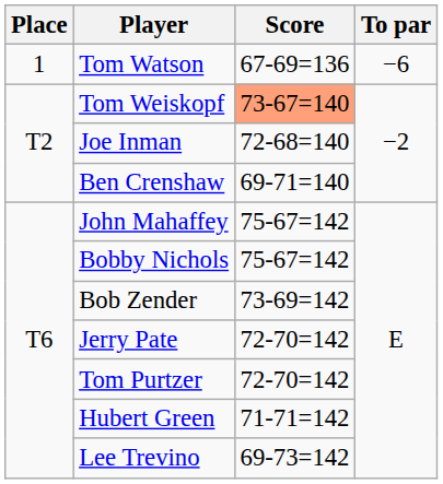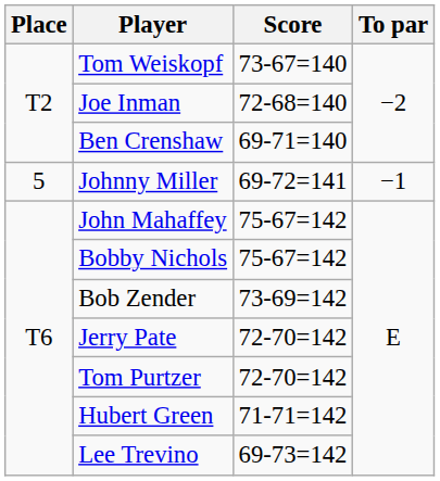 <table class=wikitable>
 <tr>
 <th>Place</th>
 <th>Player</th>
 <th>Score</th>
 <th>To par</th>
 </tr>
 <tr>
-<td align=center>1</td>
-<td> <a href='#'>Tom Watson</a></td>
-<td>67-69=136</td>
-<td align=center>−6</td>
-</tr>
-<tr>
 <td rowspan=3 align=center>T2</td>
 <td> <a href='#'>Tom Weiskopf</a></td>
-<td style="background: lightsalmon;">73-67=140</td>
+<td>73-67=140</td>
 <td rowspan=3 align=center>−2</td>
 </tr>
 <tr>
 <td> <a href='#'>Joe Inman</a></td>
 <td>72-68=140</td>
 </tr>
 <tr>
 <td> <a href='#'>Ben Crenshaw</a></td>
 <td>69-71=140</td>
+</tr>
+<tr>
+<td align=center>5</td>
+<td> <a href='#'>Johnny Miller</a></td>
+<td>69-72=141</td>
+<td align=center>−1</td>
 </tr>
 <tr>
 <td rowspan=7 align=center>T6</td>
 <td> <a href='#'>John Mahaffey</a></td>
 <td>75-67=142</td>
 <td rowspan=7 align=center>E</td>
 </tr>
 <tr>
 <td> <a href='#'>Bobby Nichols</a></td>
 <td>75-67=142</td>
 </tr>
 <tr>
 <td> Bob Zender</td>
 <td>73-69=142</td>
 </tr>
 <tr>
 <td> <a href='#'>Jerry Pate</a></td>
 <td>72-70=142</td>
 </tr>
 <tr>
 <td> <a href='#'>Tom Purtzer</a></td>
 <td>72-70=142</td>
 </tr>
 <tr>
 <td> <a href='#'>Hubert Green</a></td>
 <td>71-71=142</td>
 </tr>
 <tr>
 <td> <a href='#'>Lee Trevino</a></td>
 <td>69-73=142</td>
 </tr>
 </table>
